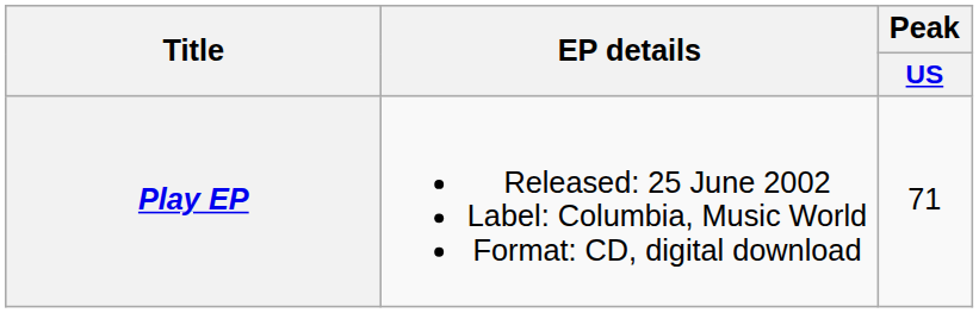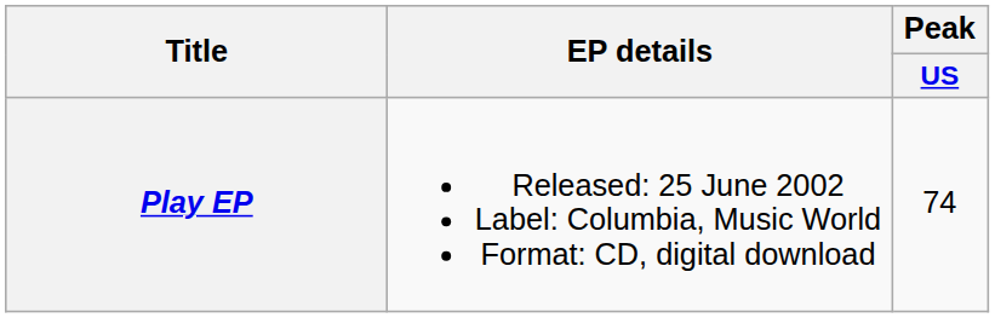 <table class="wikitable plainrowheaders" style="text-align:center;" border="1">
 <tr>
 <th scope="col" rowspan="2" style="width:12em;">Title</th>
 <th scope="col" rowspan="2" style="width:16em;">EP details</th>
 <th scope="col" colspan="1">Peak</th>
 </tr>
 <tr>
 <th scope="col" style="width:3em;font-size:90%;"><a href='#'>US</a><br></th>
 </tr>
 <tr>
 <th scope="row"><em><a href='#'>Play EP</a></em></th>
 <td><br><ul><li>Released: 25 June 2002</li><li>Label: Columbia, Music World</li><li>Format: CD, digital download</li></ul></td>
-<td>71</td>
+<td>74</td>
 </tr>
 </table>
